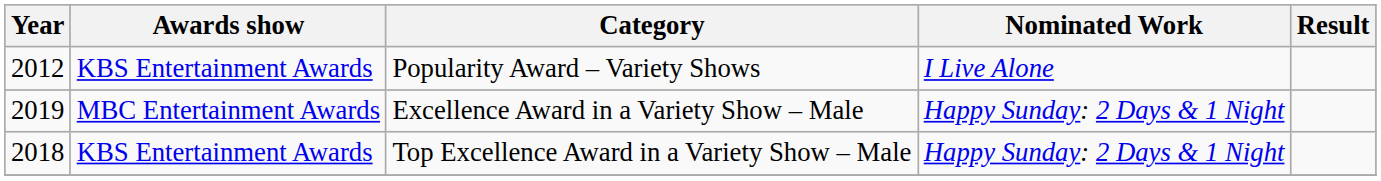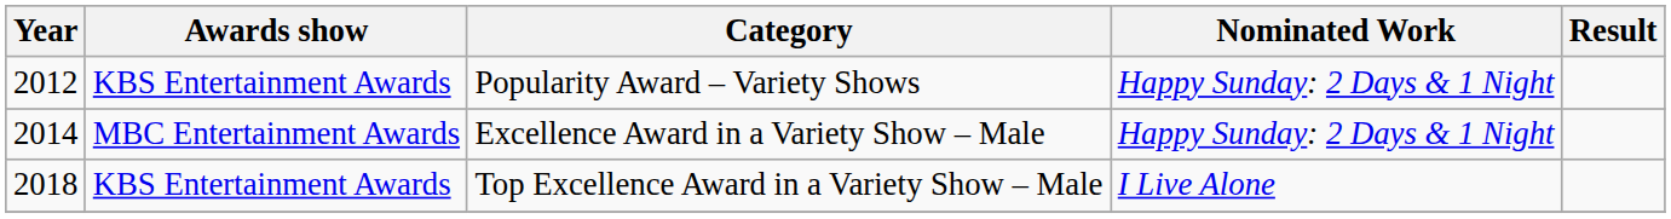 <table class="wikitable">
 <tr>
 <th>Year</th>
 <th>Awards show</th>
 <th>Category</th>
 <th>Nominated Work</th>
 <th>Result</th>
 </tr>
 <tr>
 <td>2012</td>
 <td><a href='#'>KBS Entertainment Awards</a></td>
 <td>Popularity Award – Variety Shows</td>
-<td><em><a href='#'>I Live Alone</a></em></td>
+<td><em><a href='#'>Happy Sunday</a>: <a href='#'>2 Days & 1 Night</a></em></td>
 <td></td>
 </tr>
 <tr>
-<td>2019</td>
+<td>2014</td>
 <td><a href='#'>MBC Entertainment Awards</a></td>
 <td>Excellence Award in a Variety Show – Male</td>
 <td><em><a href='#'>Happy Sunday</a>: <a href='#'>2 Days & 1 Night</a></em></td>
 <td></td>
 </tr>
 <tr>
 <td>2018</td>
 <td><a href='#'>KBS Entertainment Awards</a></td>
 <td>Top Excellence Award in a Variety Show – Male</td>
-<td><em><a href='#'>Happy Sunday</a>: <a href='#'>2 Days & 1 Night</a></em></td>
+<td><em><a href='#'>I Live Alone</a></em></td>
 <td></td>
 </tr>
 <tr>
 </tr>
 </table>
